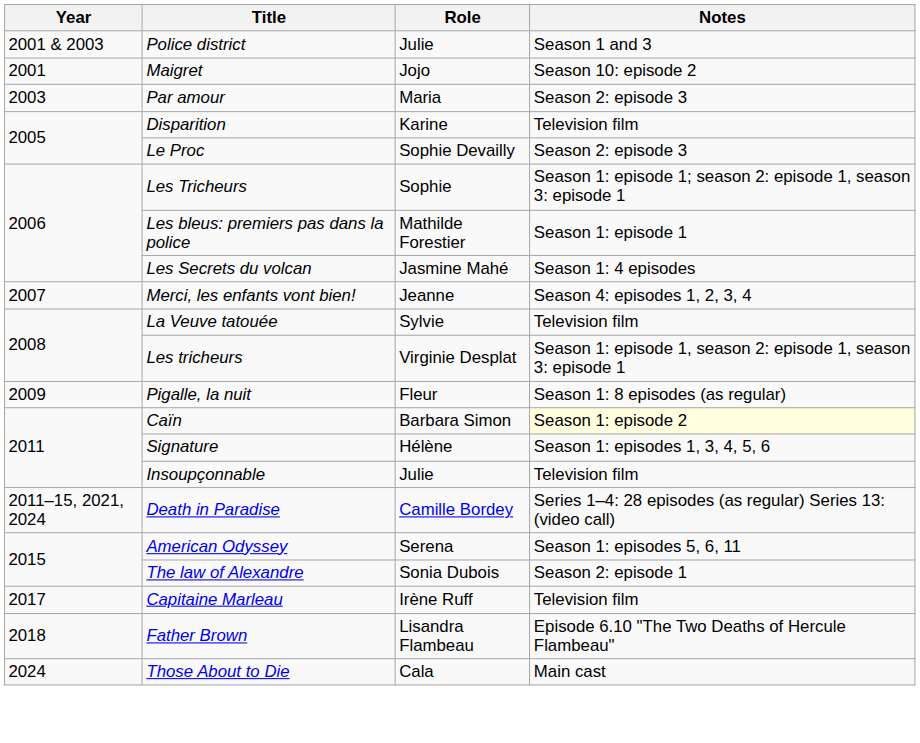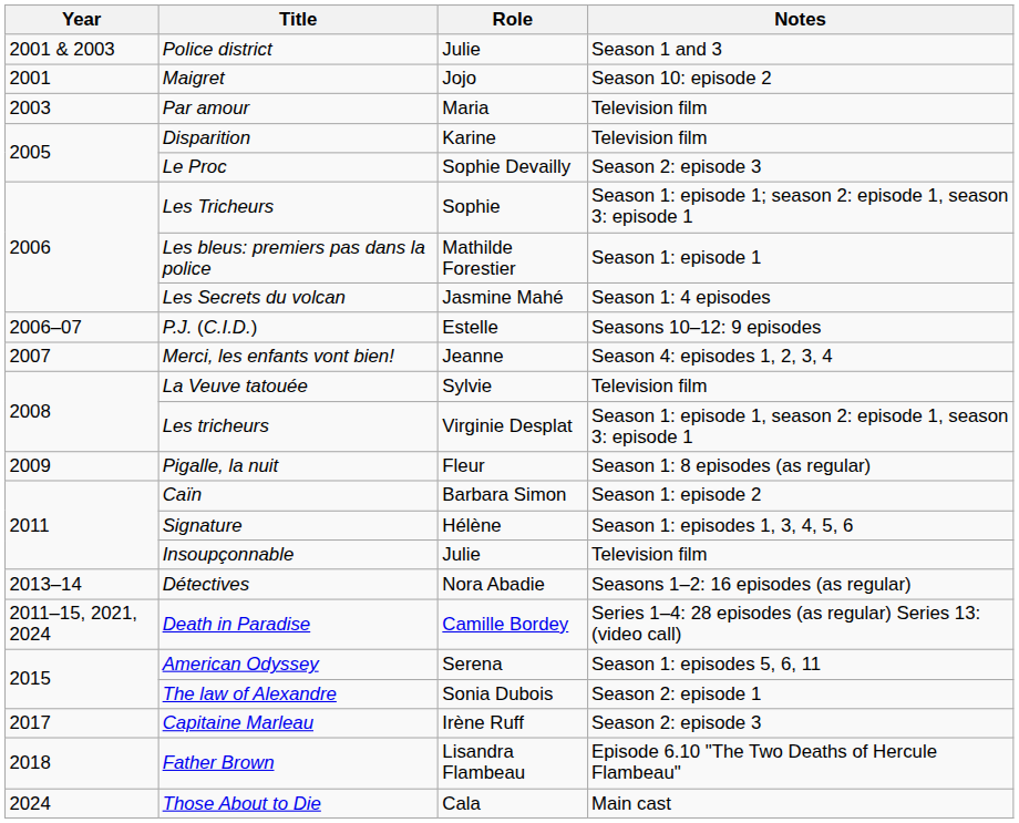 <table class="wikitable sortable">
 <tr>
 <th>Year</th>
 <th>Title</th>
 <th>Role</th>
 <th class="unsortable">Notes</th>
 </tr>
 <tr>
 <td>2001 & 2003</td>
 <td><em>Police district</em></td>
 <td>Julie</td>
 <td>Season 1 and 3</td>
 </tr>
 <tr>
 <td>2001</td>
 <td><em>Maigret</em></td>
 <td>Jojo</td>
 <td>Season 10: episode 2</td>
 </tr>
 <tr>
 <td>2003</td>
 <td><em>Par amour</em></td>
 <td>Maria</td>
-<td>Season 2: episode 3</td>
+<td>Television film</td>
 </tr>
 <tr>
 <td rowspan="2">2005</td>
 <td><em>Disparition</em></td>
 <td>Karine</td>
 <td>Television film</td>
 </tr>
 <tr>
 <td><em>Le Proc</em></td>
 <td>Sophie Devailly</td>
 <td>Season 2: episode 3</td>
 </tr>
 <tr>
 <td rowspan="3">2006</td>
 <td><em>Les Tricheurs</em></td>
 <td>Sophie</td>
 <td>Season 1: episode 1; season 2: episode 1, season 3: episode 1</td>
 </tr>
 <tr>
 <td><em>Les bleus: premiers pas dans la police</em></td>
 <td>Mathilde Forestier</td>
 <td>Season 1: episode 1</td>
 </tr>
 <tr>
 <td><em>Les Secrets du volcan</em></td>
 <td>Jasmine Mahé</td>
 <td>Season 1: 4 episodes</td>
 </tr>
 <tr>
+<td>2006–07</td>
+<td><em>P.J.</em> (<em>C.I.D.</em>)</td>
+<td>Estelle</td>
+<td>Seasons 10–12: 9 episodes</td>
+</tr>
+<tr>
 <td>2007</td>
 <td><em>Merci, les enfants vont bien!</em></td>
 <td>Jeanne</td>
 <td>Season 4: episodes 1, 2, 3, 4</td>
 </tr>
 <tr>
 <td rowspan="2">2008</td>
 <td><em>La Veuve tatouée</em></td>
 <td>Sylvie</td>
 <td>Television film</td>
 </tr>
 <tr>
 <td><em>Les tricheurs</em></td>
 <td>Virginie Desplat</td>
 <td>Season 1: episode 1, season 2: episode 1, season 3: episode 1</td>
 </tr>
 <tr>
 <td>2009</td>
 <td><em>Pigalle, la nuit</em></td>
 <td>Fleur</td>
 <td>Season 1: 8 episodes (as regular)</td>
 </tr>
 <tr>
 <td rowspan="3">2011</td>
 <td><em>Caïn</em></td>
 <td>Barbara Simon</td>
-<td style="background: lightyellow;">Season 1: episode 2</td>
+<td>Season 1: episode 2</td>
 </tr>
 <tr>
 <td><em>Signature</em></td>
 <td>Hélène</td>
 <td>Season 1: episodes 1, 3, 4, 5, 6</td>
 </tr>
 <tr>
 <td><em>Insoupçonnable</em></td>
 <td>Julie</td>
 <td>Television film</td>
+</tr>
+<tr>
+<td>2013–14</td>
+<td><em>Détectives</em></td>
+<td>Nora Abadie</td>
+<td>Seasons 1–2: 16 episodes (as regular)</td>
 </tr>
 <tr>
 <td>2011–15, 2021, 2024</td>
 <td><em><a href='#'>Death in Paradise</a></em></td>
 <td><a href='#'>Camille Bordey</a></td>
 <td>Series 1–4: 28 episodes (as regular) Series 13: (video call)</td>
 </tr>
 <tr>
 <td rowspan="2">2015</td>
 <td><em><a href='#'>American Odyssey</a></em></td>
 <td>Serena</td>
 <td>Season 1: episodes 5, 6, 11</td>
 </tr>
 <tr>
 <td><em><a href='#'>The law of Alexandre</a></em></td>
 <td>Sonia Dubois</td>
 <td>Season 2: episode 1</td>
 </tr>
 <tr>
 <td>2017</td>
 <td><em><a href='#'>Capitaine Marleau</a></em></td>
 <td>Irène Ruff</td>
-<td>Television film</td>
+<td>Season 2: episode 3</td>
 </tr>
 <tr>
 <td>2018</td>
 <td><em><a href='#'>Father Brown</a></em></td>
 <td>Lisandra Flambeau</td>
 <td>Episode 6.10 "The Two Deaths of Hercule Flambeau"</td>
 </tr>
 <tr>
 <td>2024</td>
 <td><em><a href='#'>Those About to Die</a></em></td>
 <td>Cala</td>
 <td>Main cast</td>
 </tr>
 </table>
